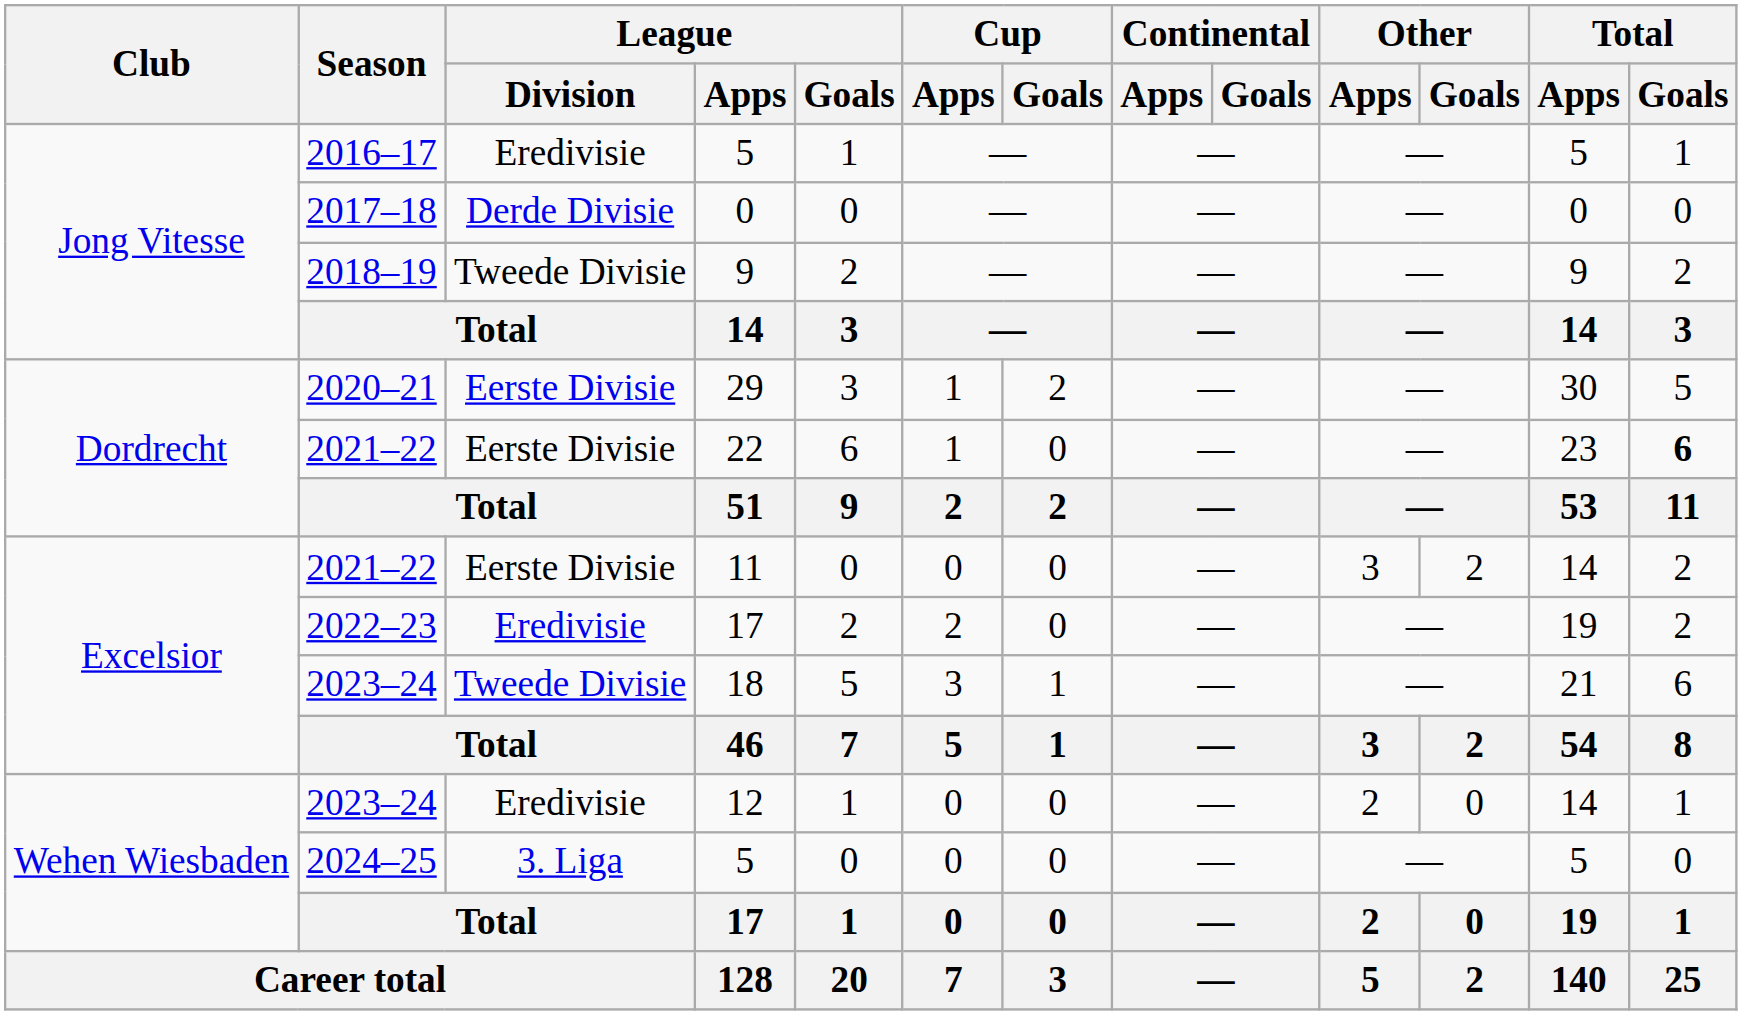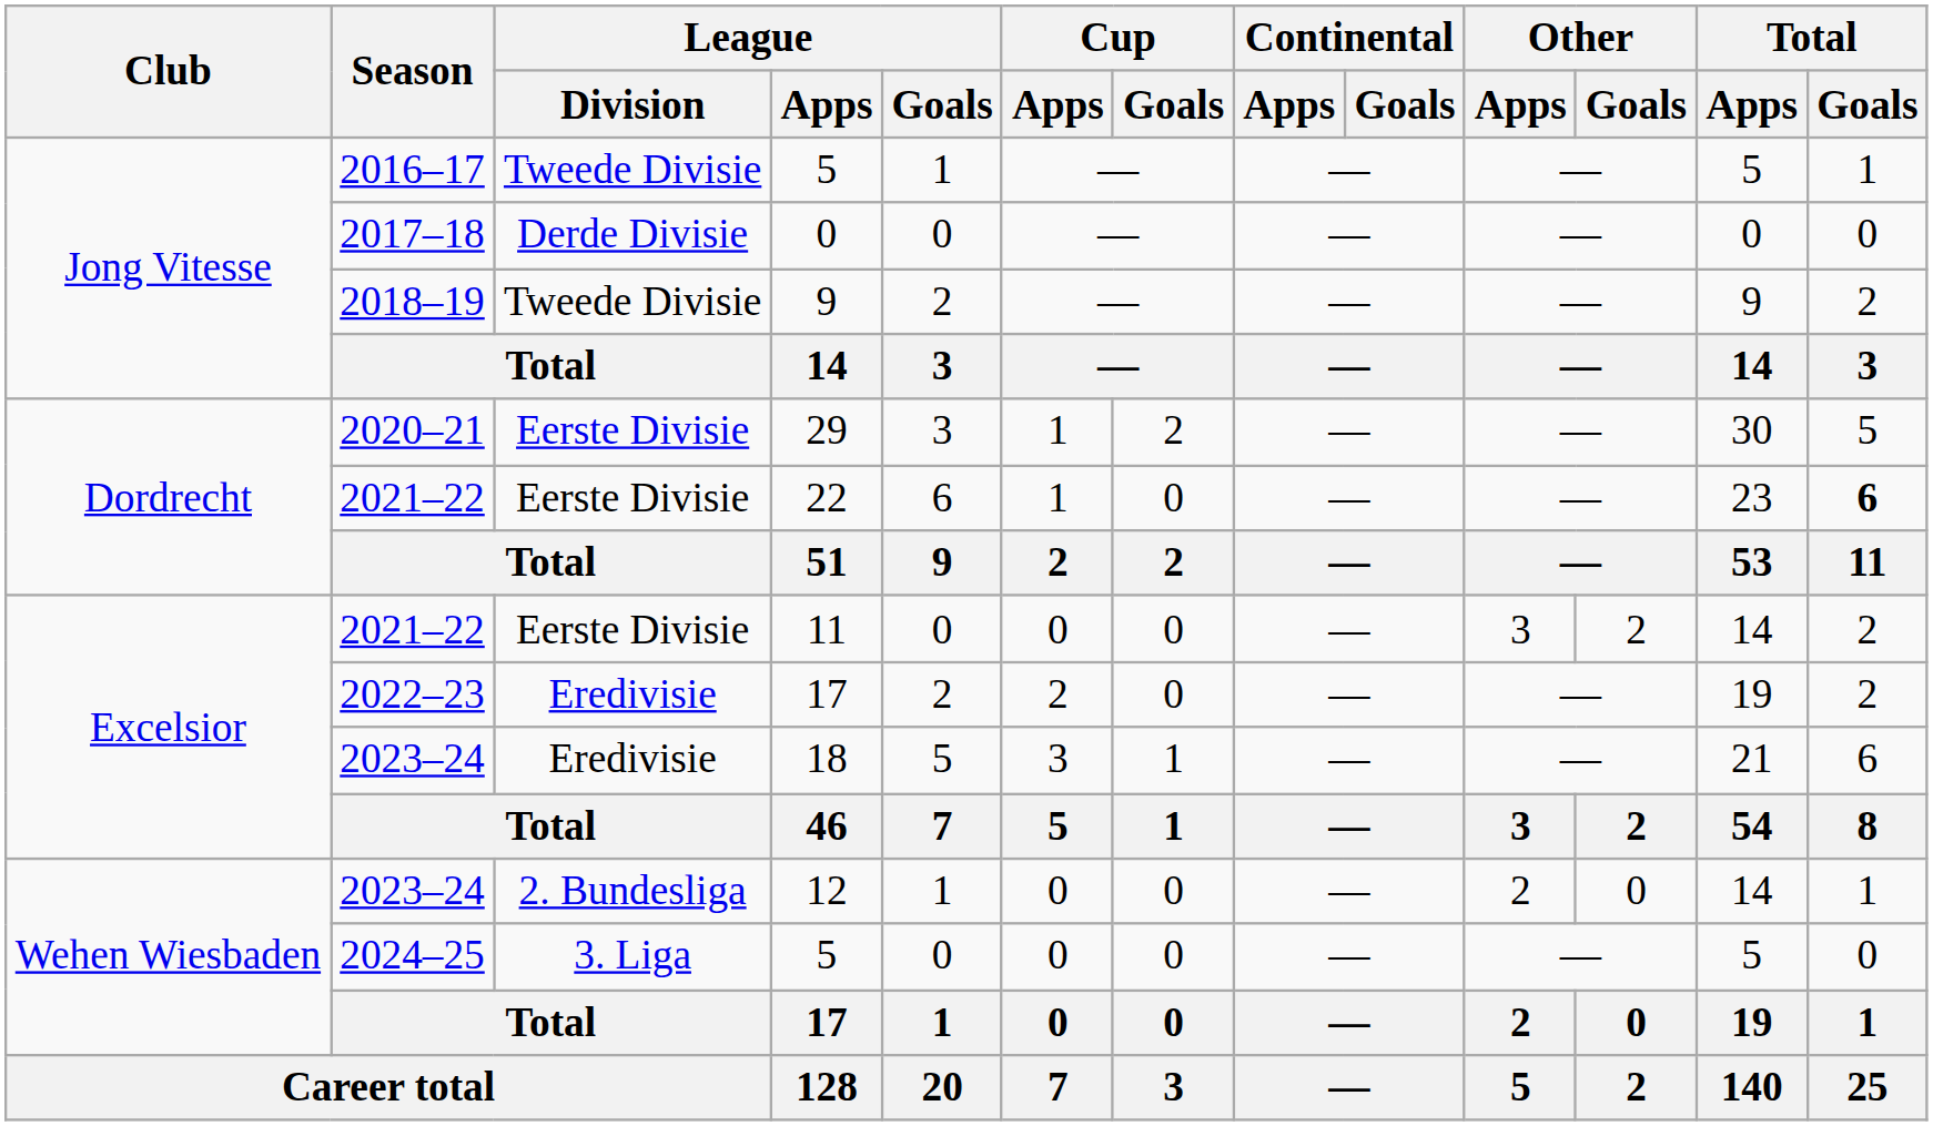 <table class="wikitable" style="text-align: center">
 <tr>
 <th rowspan="2">Club</th>
 <th rowspan="2">Season</th>
 <th colspan="3">League</th>
 <th colspan="2">Cup</th>
 <th colspan="2">Continental</th>
 <th colspan="2">Other</th>
 <th colspan="2">Total</th>
 </tr>
 <tr>
 <th>Division</th>
 <th>Apps</th>
 <th>Goals</th>
 <th>Apps</th>
 <th>Goals</th>
 <th>Apps</th>
 <th>Goals</th>
 <th>Apps</th>
 <th>Goals</th>
 <th>Apps</th>
 <th>Goals</th>
 </tr>
 <tr>
 <td rowspan="4"><a href='#'>Jong Vitesse</a></td>
 <td><a href='#'>2016–17</a></td>
-<td>Eredivisie</td>
+<td><a href='#'>Tweede Divisie</a></td>
 <td>5</td>
 <td>1</td>
 <td colspan="2">—</td>
 <td colspan="2">—</td>
 <td colspan="2">—</td>
 <td>5</td>
 <td>1</td>
 </tr>
 <tr>
 <td><a href='#'>2017–18</a></td>
 <td><a href='#'>Derde Divisie</a></td>
 <td>0</td>
 <td>0</td>
 <td colspan="2">—</td>
 <td colspan="2">—</td>
 <td colspan="2">—</td>
 <td>0</td>
 <td>0</td>
 </tr>
 <tr>
 <td><a href='#'>2018–19</a></td>
 <td>Tweede Divisie</td>
 <td>9</td>
 <td>2</td>
 <td colspan="2">—</td>
 <td colspan="2">—</td>
 <td colspan="2">—</td>
 <td>9</td>
 <td>2</td>
 </tr>
 <tr>
 <th colspan="2">Total</th>
 <th>14</th>
 <th>3</th>
 <th colspan="2">—</th>
 <th colspan="2">—</th>
 <th colspan="2">—</th>
 <th>14</th>
 <th>3</th>
 </tr>
 <tr>
 <td rowspan="3"><a href='#'>Dordrecht</a></td>
 <td><a href='#'>2020–21</a></td>
 <td><a href='#'>Eerste Divisie</a></td>
 <td>29</td>
 <td>3</td>
 <td>1</td>
 <td>2</td>
 <td colspan="2">—</td>
 <td colspan="2">—</td>
 <td>30</td>
 <td>5</td>
 </tr>
 <tr>
 <td><a href='#'>2021–22</a></td>
 <td>Eerste Divisie</td>
 <td>22</td>
 <td>6</td>
 <td>1</td>
 <td>0</td>
 <td colspan="2">—</td>
 <td colspan="2">—</td>
 <td>23</td>
 <td><strong>6</strong></td>
 </tr>
 <tr>
 <th colspan="2">Total</th>
 <th>51</th>
 <th>9</th>
 <th>2</th>
 <th>2</th>
 <th colspan="2">—</th>
 <th colspan="2">—</th>
 <th>53</th>
 <th>11</th>
 </tr>
 <tr>
 <td rowspan="4"><a href='#'>Excelsior</a></td>
 <td><a href='#'>2021–22</a></td>
 <td>Eerste Divisie</td>
 <td>11</td>
 <td>0</td>
 <td>0</td>
 <td>0</td>
 <td colspan="2">—</td>
 <td>3</td>
 <td>2</td>
 <td>14</td>
 <td>2</td>
 </tr>
 <tr>
 <td><a href='#'>2022–23</a></td>
 <td><a href='#'>Eredivisie</a></td>
 <td>17</td>
 <td>2</td>
 <td>2</td>
 <td>0</td>
 <td colspan="2">—</td>
 <td colspan="2">—</td>
 <td>19</td>
 <td>2</td>
 </tr>
 <tr>
 <td><a href='#'>2023–24</a></td>
-<td><a href='#'>Tweede Divisie</a></td>
+<td>Eredivisie</td>
 <td>18</td>
 <td>5</td>
 <td>3</td>
 <td>1</td>
 <td colspan="2">—</td>
 <td colspan="2">—</td>
 <td>21</td>
 <td>6</td>
 </tr>
 <tr>
 <th colspan="2">Total</th>
 <th>46</th>
 <th>7</th>
 <th>5</th>
 <th>1</th>
 <th colspan="2">—</th>
 <th>3</th>
 <th>2</th>
 <th>54</th>
 <th>8</th>
 </tr>
 <tr>
 <td rowspan="3"><a href='#'>Wehen Wiesbaden</a></td>
 <td><a href='#'>2023–24</a></td>
-<td>Eredivisie</td>
+<td><a href='#'>2. Bundesliga</a></td>
 <td>12</td>
 <td>1</td>
 <td>0</td>
 <td>0</td>
 <td colspan="2">—</td>
 <td>2</td>
 <td>0</td>
 <td>14</td>
 <td>1</td>
 </tr>
 <tr>
 <td><a href='#'>2024–25</a></td>
 <td><a href='#'>3. Liga</a></td>
 <td>5</td>
 <td>0</td>
 <td>0</td>
 <td>0</td>
 <td colspan="2">—</td>
 <td colspan="2">—</td>
 <td>5</td>
 <td>0</td>
 </tr>
 <tr>
 <th colspan="2">Total</th>
 <th>17</th>
 <th>1</th>
 <th>0</th>
 <th>0</th>
 <th colspan="2">—</th>
 <th>2</th>
 <th>0</th>
 <th>19</th>
 <th>1</th>
 </tr>
 <tr>
 <th colspan="3">Career total</th>
 <th>128</th>
 <th>20</th>
 <th>7</th>
 <th>3</th>
 <th colspan="2">—</th>
 <th>5</th>
 <th>2</th>
 <th>140</th>
 <th>25</th>
 </tr>
 </table>
